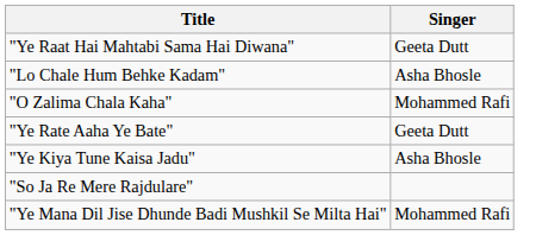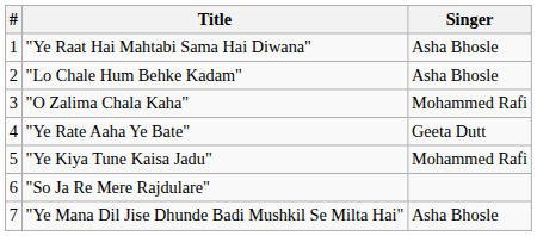 <table class="wikitable" style="font-size:95%;">
 <tr>
+<th>#</th>
 <th>Title</th>
 <th>Singer</th>
 </tr>
 <tr>
+<td>1</td>
 <td>"Ye Raat Hai Mahtabi Sama Hai Diwana"</td>
-<td>Geeta Dutt</td>
+<td>Asha Bhosle</td>
 </tr>
 <tr>
+<td>2</td>
 <td>"Lo Chale Hum Behke Kadam"</td>
 <td>Asha Bhosle</td>
 </tr>
 <tr>
+<td>3</td>
 <td>"O Zalima Chala Kaha"</td>
 <td>Mohammed Rafi</td>
 </tr>
 <tr>
+<td>4</td>
 <td>"Ye Rate Aaha Ye Bate"</td>
 <td>Geeta Dutt</td>
 </tr>
 <tr>
+<td>5</td>
 <td>"Ye Kiya Tune Kaisa Jadu"</td>
-<td>Asha Bhosle</td>
+<td>Mohammed Rafi</td>
 </tr>
 <tr>
+<td>6</td>
 <td>"So Ja Re Mere Rajdulare"</td>
 <td></td>
 </tr>
 <tr>
+<td>7</td>
 <td>"Ye Mana Dil Jise Dhunde Badi Mushkil Se Milta Hai"</td>
-<td>Mohammed Rafi</td>
+<td>Asha Bhosle</td>
 </tr>
 </table>
